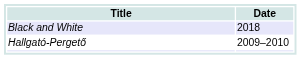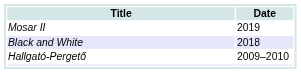 <table class="sortable" style="border-style: solid; border-width: medium; border-color: #d4e6e5;" width="450px">
 <tr style="background:#d4e6e5;">
 <th width="80%">Title</th>
 <th width="20%">Date</th>
+</tr>
+<tr>
+<td><em>Mosar II</em></td>
+<td>2019</td>
 </tr>
 <tr style="background:Lavender;">
 <td><em>Black and White</em></td>
 <td>2018</td>
 </tr>
 <tr>
 <td><em>Hallgató-Pergető</em></td>
 <td>2009–2010</td>
 </tr>
 <tr style="background:Lavender;">
 <td></td>
 <td></td>
 </tr>
 </table>
